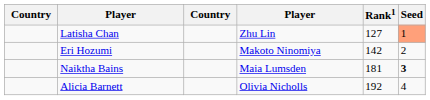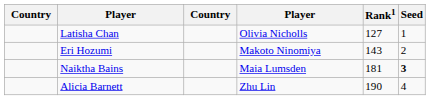 <table class="sortable wikitable">
 <tr>
 <th width="70">Country</th>
 <th width="175">Player</th>
 <th width="70">Country</th>
 <th width="175">Player</th>
 <th>Rank<sup>1</sup></th>
 <th>Seed</th>
 </tr>
 <tr>
 <td></td>
 <td><a href='#'>Latisha Chan</a></td>
 <td></td>
-<td><a href='#'>Zhu Lin</a></td>
+<td><a href='#'>Olivia Nicholls</a></td>
 <td>127</td>
-<td style="background: lightsalmon;">1</td>
+<td>1</td>
 </tr>
 <tr>
 <td></td>
 <td><a href='#'>Eri Hozumi</a></td>
 <td></td>
 <td><a href='#'>Makoto Ninomiya</a></td>
-<td>142</td>
+<td>143</td>
 <td>2</td>
 </tr>
 <tr>
 <td></td>
 <td><a href='#'>Naiktha Bains</a></td>
 <td></td>
 <td><a href='#'>Maia Lumsden</a></td>
 <td>181</td>
 <td><strong>3</strong></td>
 </tr>
 <tr>
 <td></td>
 <td><a href='#'>Alicia Barnett</a></td>
 <td></td>
-<td><a href='#'>Olivia Nicholls</a></td>
-<td>192</td>
+<td><a href='#'>Zhu Lin</a></td>
+<td>190</td>
 <td>4</td>
 </tr>
 </table>
